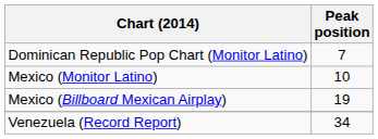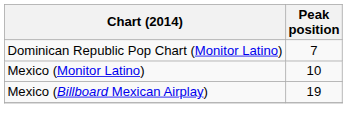 <table class="wikitable sortable">
 <tr>
 <th>Chart (2014)</th>
 <th>Peak<br>position</th>
 </tr>
 <tr>
 <td>Dominican Republic Pop Chart (<a href='#'>Monitor Latino</a>)</td>
 <td align="center">7</td>
 </tr>
 <tr>
 <td>Mexico (<a href='#'>Monitor Latino</a>)</td>
 <td align="center">10</td>
 </tr>
 <tr>
 <td>Mexico (<a href='#'><em>Billboard</em> Mexican Airplay</a>)</td>
 <td align="center">19</td>
 </tr>
 <tr>
 </tr>
 <tr>
 </tr>
 <tr>
 </tr>
-<tr>
-<td>Venezuela (<a href='#'>Record Report</a>)</td>
-<td align="center">34</td>
-</tr>
 </table>
